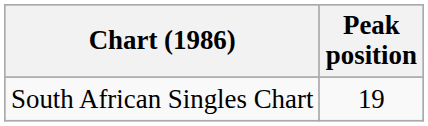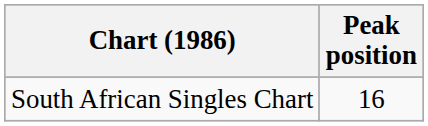 <table class="wikitable sortable">
 <tr>
 <th>Chart (1986)</th>
 <th>Peak<br>position</th>
 </tr>
 <tr>
 <td align="left">South African Singles Chart</td>
-<td style="text-align:center;">19</td>
+<td style="text-align:center;">16</td>
 </tr>
 </table>
